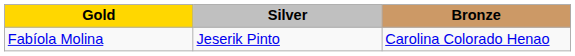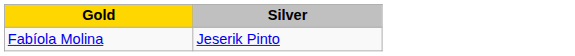 <table class="wikitable" style="text-align:left">
 <tr align="center">
 <td width=200 bgcolor=gold><strong>Gold</strong></td>
 <td width=200 bgcolor=silver><strong>Silver</strong></td>
-<td width=200 bgcolor=CC9966><strong>Bronze</strong></td>
 </tr>
 <tr>
 <td><a href='#'>Fabíola Molina</a><br><em></em></td>
 <td><a href='#'>Jeserik Pinto</a><br><em></em></td>
-<td><a href='#'>Carolina Colorado Henao</a><br><em></em></td>
 </tr>
 </table>
